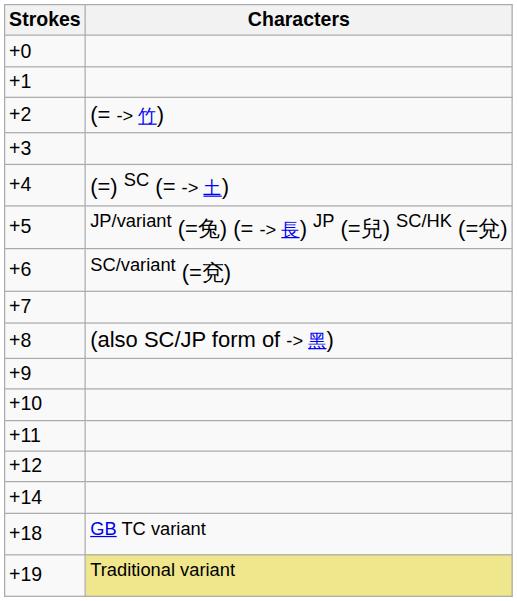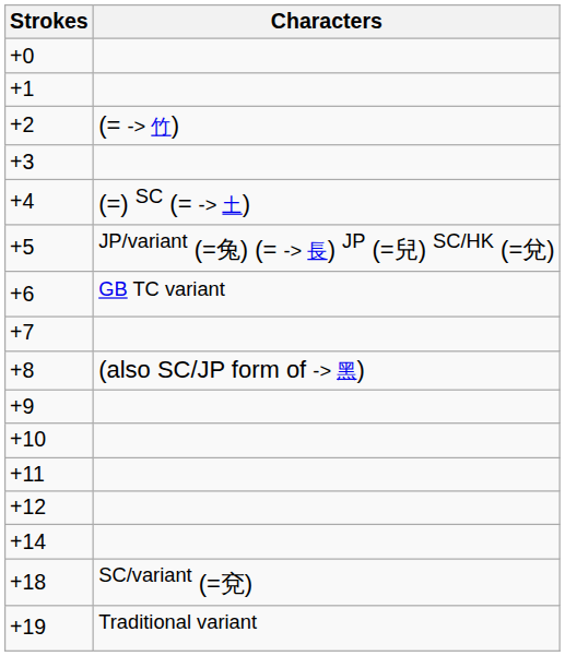 <table class="wikitable">
 <tr>
 <th>Strokes</th>
 <th>Characters</th>
 </tr>
 <tr --->
 <td>+0</td>
 <td style="font-size: large;"></td>
 </tr>
 <tr --->
 <td>+1</td>
 <td style="font-size: large;"></td>
 </tr>
 <tr --->
 <td>+2</td>
 <td style="font-size: large;">  (= <small>-> <a href='#'>竹</a></small>) </td>
 </tr>
 <tr --->
 <td>+3</td>
 <td style="font-size: large;"></td>
 </tr>
 <tr --->
 <td>+4</td>
 <td style="font-size: large;">      (=) <sup>SC</sup> (= <small>-> <a href='#'>土</a></small>)</td>
 </tr>
 <tr --->
 <td>+5</td>
 <td style="font-size: large;">  <sup>JP/variant</sup> (=兔)  (= <small>-> <a href='#'>長</a></small>) <sup>JP</sup> (=兒) <sup>SC/HK</sup> (=兌)</td>
 </tr>
 <tr --->
 <td>+6</td>
-<td style="font-size: large;">     <sup>SC/variant</sup> (=兗)</td>
+<td style="font-size: large;"><sup><a href='#'>GB</a> TC variant</sup></td>
 </tr>
 <tr --->
 <td>+7</td>
 <td style="font-size: large;">  </td>
 </tr>
 <tr --->
 <td>+8</td>
 <td style="font-size: large;"> (also SC/JP form of  <small>-> <a href='#'>黑</a></small>) </td>
 </tr>
 <tr --->
 <td>+9</td>
 <td style="font-size: large;">  </td>
 </tr>
 <tr --->
 <td>+10</td>
 <td style="font-size: large;"> </td>
 </tr>
 <tr --->
 <td>+11</td>
 <td style="font-size: large;"></td>
 </tr>
 <tr --->
 <td>+12</td>
 <td style="font-size: large;"></td>
 </tr>
 <tr --->
 <td>+14</td>
 <td style="font-size: large;"></td>
 </tr>
 <tr --->
 <td>+18</td>
-<td style="font-size: large;"><sup><a href='#'>GB</a> TC variant</sup></td>
+<td style="font-size: large;">     <sup>SC/variant</sup> (=兗)</td>
 </tr>
 <tr --->
 <td>+19</td>
-<td style="background: khaki; font-size: large;"><sup>Traditional variant</sup></td>
+<td style="font-size: large;"><sup>Traditional variant</sup></td>
 </tr>
 </table>
